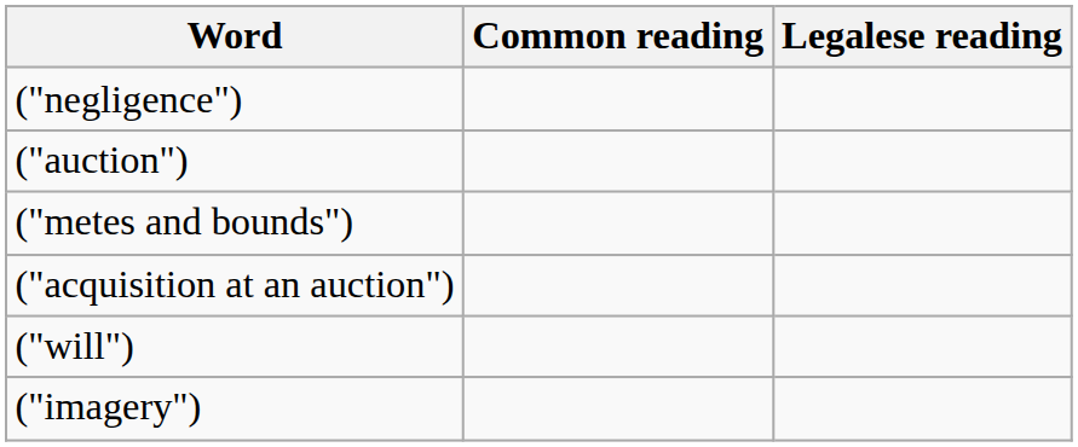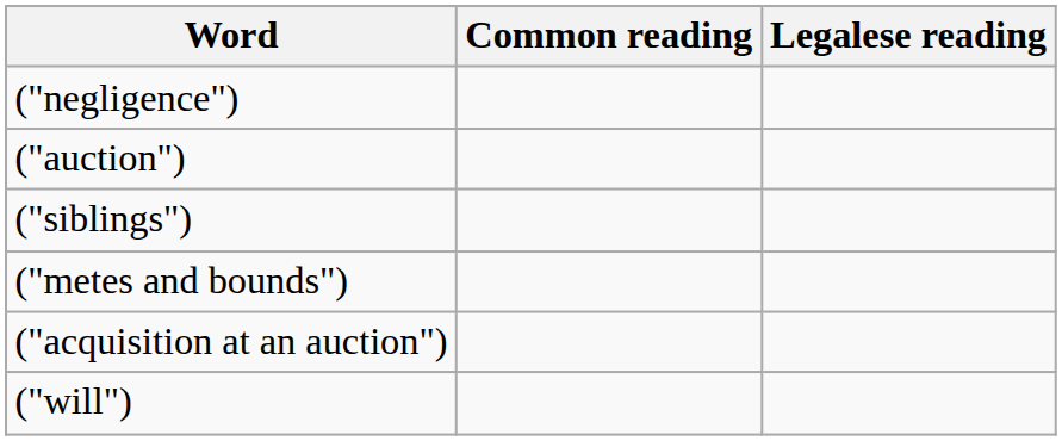 <table class="wikitable">
 <tr>
 <th scope="col">Word</th>
 <th scope="col">Common reading</th>
 <th scope="col">Legalese reading</th>
 </tr>
 <tr>
 <td> ("negligence")</td>
 <td></td>
 <td></td>
 </tr>
 <tr>
 <td> ("auction")</td>
+<td></td>
+<td></td>
+</tr>
+<tr>
+<td> ("siblings")</td>
 <td></td>
 <td></td>
 </tr>
 <tr>
 <td> ("metes and bounds")</td>
 <td></td>
 <td></td>
 </tr>
 <tr>
 <td> ("acquisition at an auction")</td>
 <td></td>
 <td></td>
 </tr>
 <tr>
 <td> ("will")</td>
 <td></td>
 <td></td>
 </tr>
-<tr>
-<td> ("imagery")</td>
-<td></td>
-<td></td>
-</tr>
 </table>
